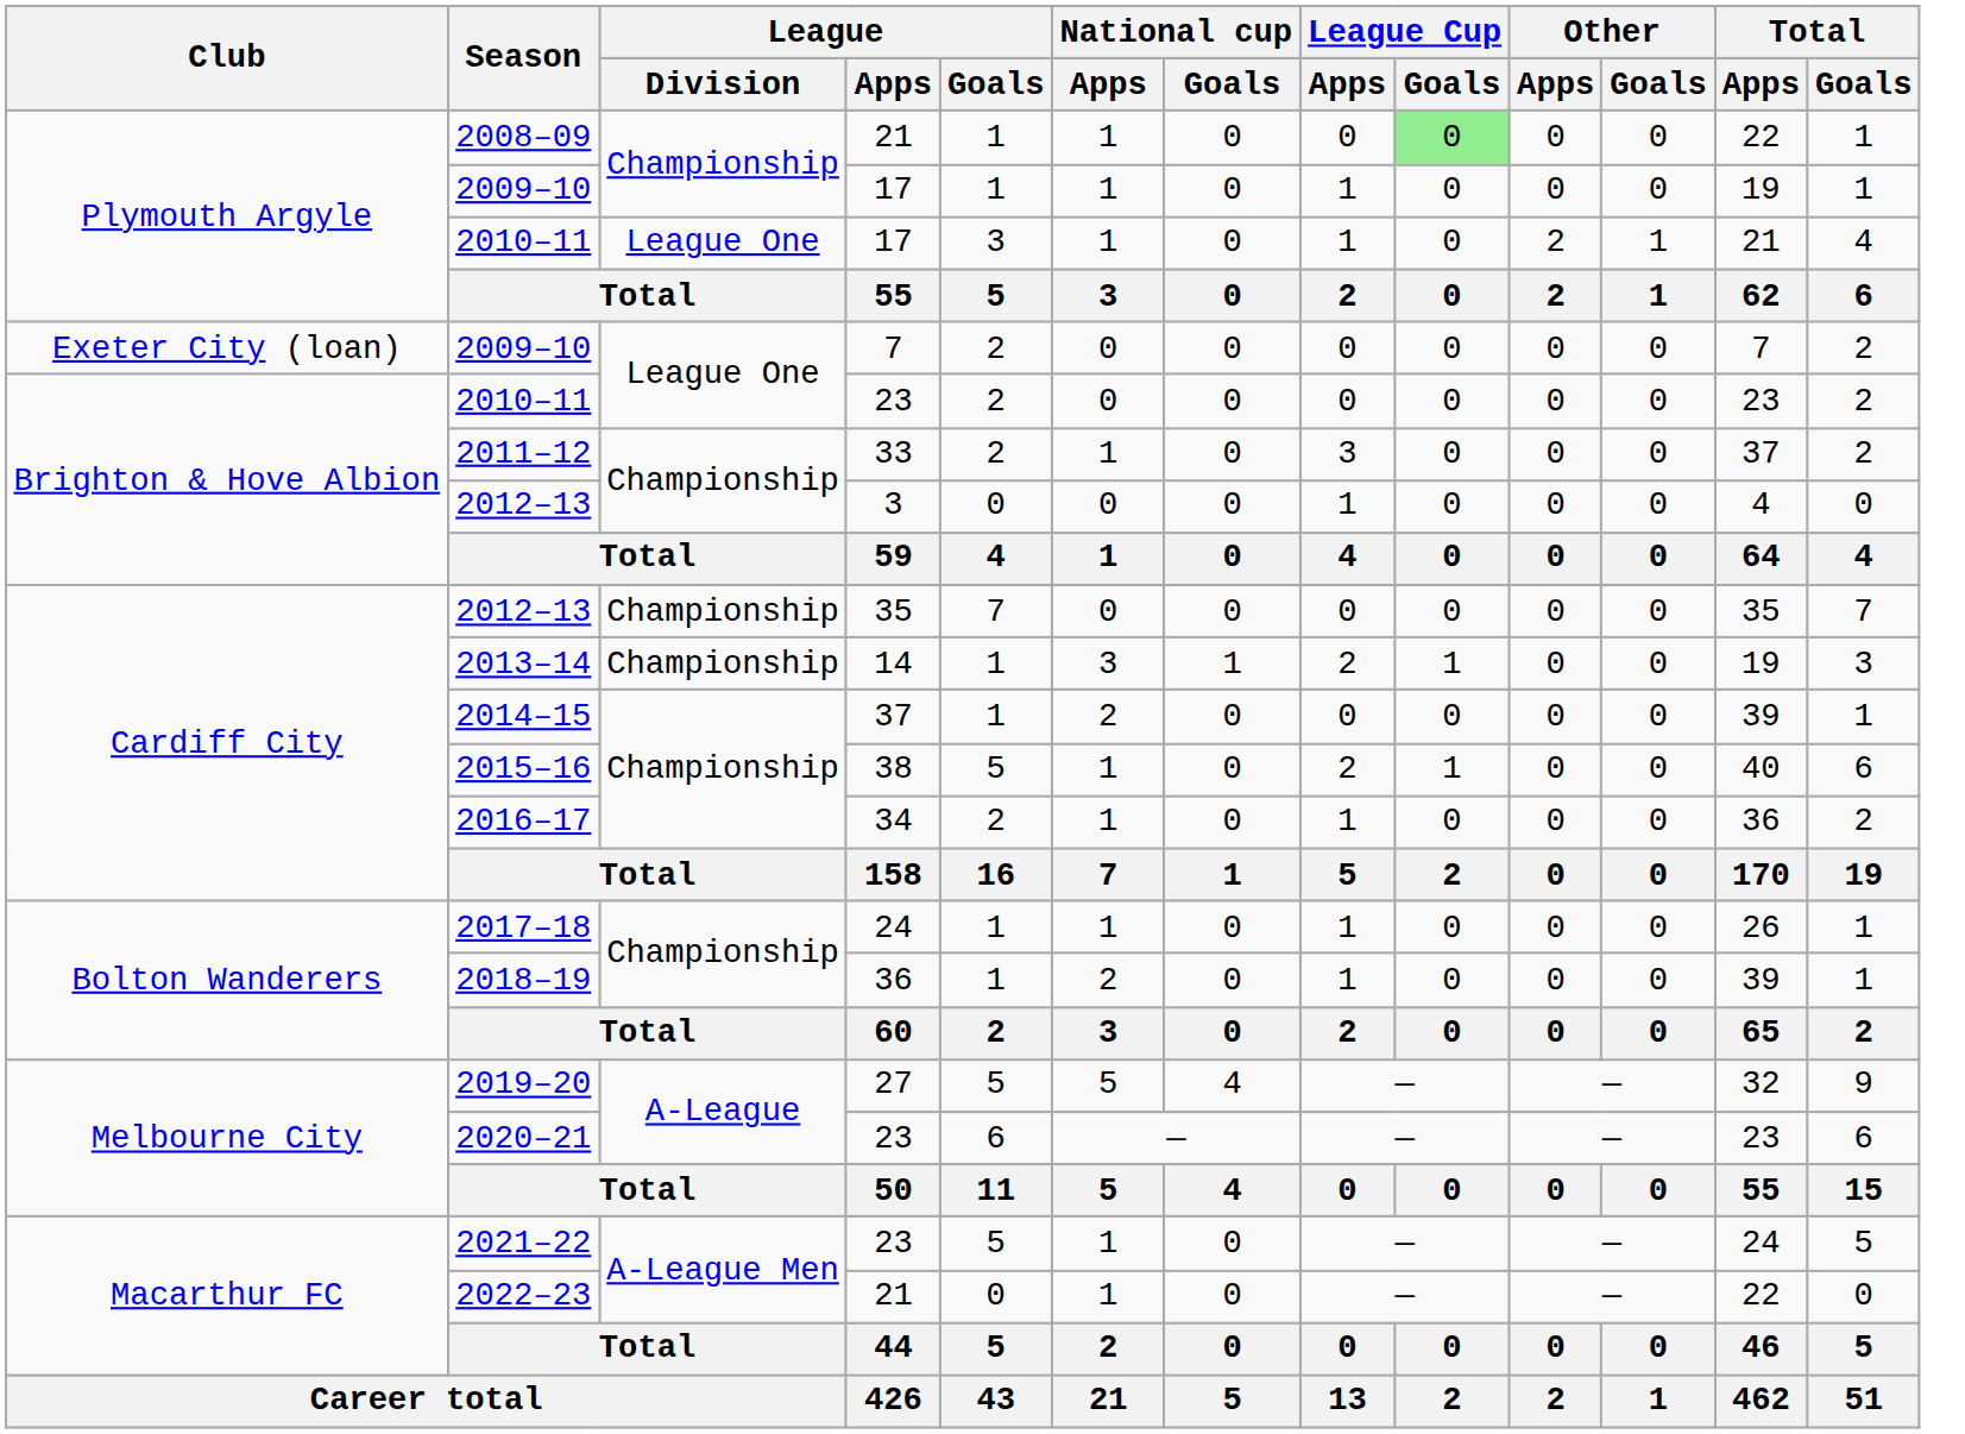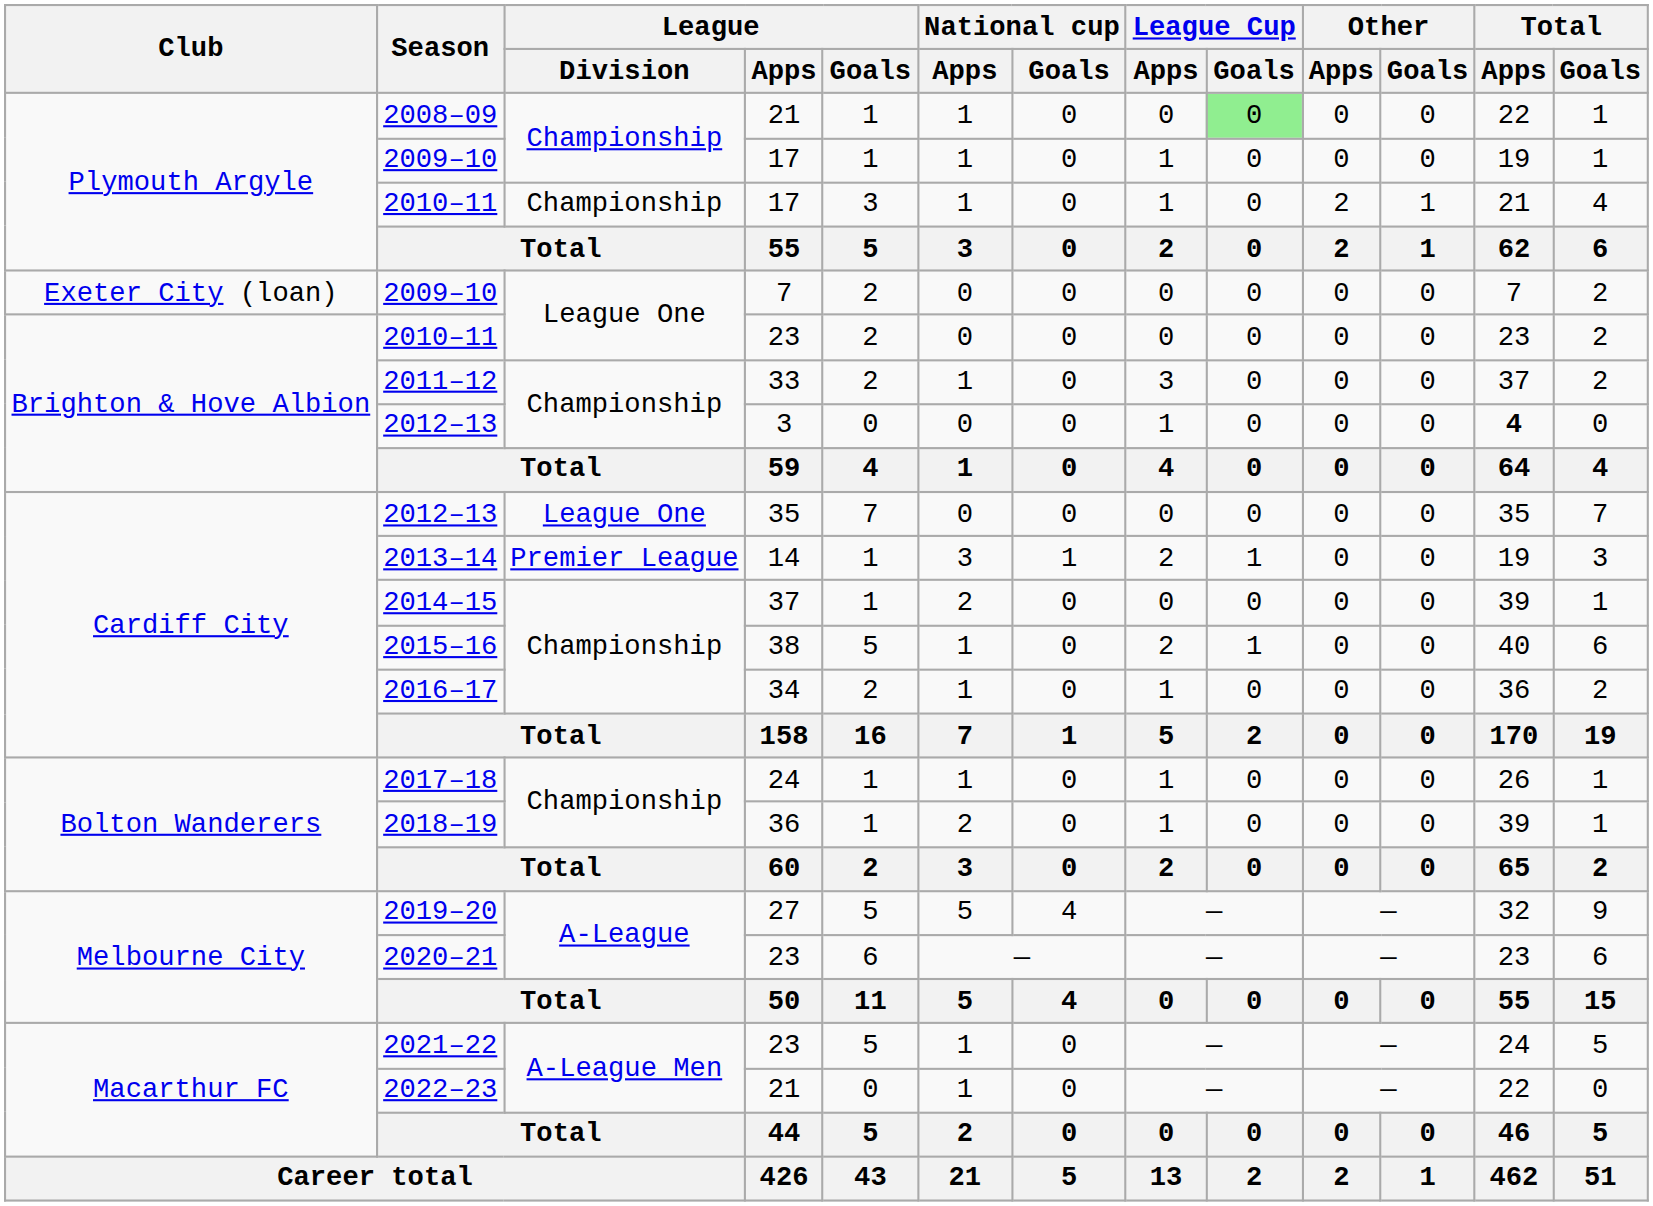 <table class="wikitable" style="text-align: center">
 <tr>
 <th rowspan="2">Club</th>
 <th rowspan="2">Season</th>
 <th colspan="3">League</th>
 <th colspan="2">National cup</th>
 <th colspan="2"><a href='#'>League Cup</a></th>
 <th colspan="2">Other</th>
 <th colspan="2">Total</th>
 </tr>
 <tr>
 <th>Division</th>
 <th>Apps</th>
 <th>Goals</th>
 <th>Apps</th>
 <th>Goals</th>
 <th>Apps</th>
 <th>Goals</th>
 <th>Apps</th>
 <th>Goals</th>
 <th>Apps</th>
 <th>Goals</th>
 </tr>
 <tr>
 <td rowspan="4"><a href='#'>Plymouth Argyle</a></td>
 <td><a href='#'>2008–09</a></td>
 <td rowspan="2"><a href='#'>Championship</a></td>
 <td>21</td>
 <td>1</td>
 <td>1</td>
 <td>0</td>
 <td>0</td>
 <td style="background: lightgreen;">0</td>
 <td>0</td>
 <td>0</td>
 <td>22</td>
 <td>1</td>
 </tr>
 <tr>
 <td><a href='#'>2009–10</a></td>
 <td>17</td>
 <td>1</td>
 <td>1</td>
 <td>0</td>
 <td>1</td>
 <td>0</td>
 <td>0</td>
 <td>0</td>
 <td>19</td>
 <td>1</td>
 </tr>
 <tr>
 <td><a href='#'>2010–11</a></td>
-<td><a href='#'>League One</a></td>
+<td>Championship</td>
 <td>17</td>
 <td>3</td>
 <td>1</td>
 <td>0</td>
 <td>1</td>
 <td>0</td>
 <td>2</td>
 <td>1</td>
 <td>21</td>
 <td>4</td>
 </tr>
 <tr>
 <th colspan="2">Total</th>
 <th>55</th>
 <th>5</th>
 <th>3</th>
 <th>0</th>
 <th>2</th>
 <th>0</th>
 <th>2</th>
 <th>1</th>
 <th>62</th>
 <th>6</th>
 </tr>
 <tr>
 <td><a href='#'>Exeter City</a> (loan)</td>
 <td><a href='#'>2009–10</a></td>
 <td rowspan="2">League One</td>
 <td>7</td>
 <td>2</td>
 <td>0</td>
 <td>0</td>
 <td>0</td>
 <td>0</td>
 <td>0</td>
 <td>0</td>
 <td>7</td>
 <td>2</td>
 </tr>
 <tr>
 <td rowspan="4"><a href='#'>Brighton & Hove Albion</a></td>
 <td><a href='#'>2010–11</a></td>
 <td>23</td>
 <td>2</td>
 <td>0</td>
 <td>0</td>
 <td>0</td>
 <td>0</td>
 <td>0</td>
 <td>0</td>
 <td>23</td>
 <td>2</td>
 </tr>
 <tr>
 <td><a href='#'>2011–12</a></td>
 <td rowspan="2">Championship</td>
 <td>33</td>
 <td>2</td>
 <td>1</td>
 <td>0</td>
 <td>3</td>
 <td>0</td>
 <td>0</td>
 <td>0</td>
 <td>37</td>
 <td>2</td>
 </tr>
 <tr>
 <td><a href='#'>2012–13</a></td>
 <td>3</td>
 <td>0</td>
 <td>0</td>
 <td>0</td>
 <td>1</td>
 <td>0</td>
 <td>0</td>
 <td>0</td>
-<td>4</td>
+<td><strong>4</strong></td>
 <td>0</td>
 </tr>
 <tr>
 <th colspan="2">Total</th>
 <th>59</th>
 <th>4</th>
 <th>1</th>
 <th>0</th>
 <th>4</th>
 <th>0</th>
 <th>0</th>
 <th>0</th>
 <th>64</th>
 <th>4</th>
 </tr>
 <tr>
 <td rowspan="6"><a href='#'>Cardiff City</a></td>
 <td><a href='#'>2012–13</a></td>
-<td>Championship</td>
+<td><a href='#'>League One</a></td>
 <td>35</td>
 <td>7</td>
 <td>0</td>
 <td>0</td>
 <td>0</td>
 <td>0</td>
 <td>0</td>
 <td>0</td>
 <td>35</td>
 <td>7</td>
 </tr>
 <tr>
 <td><a href='#'>2013–14</a></td>
-<td>Championship</td>
+<td><a href='#'>Premier League</a></td>
 <td>14</td>
 <td>1</td>
 <td>3</td>
 <td>1</td>
 <td>2</td>
 <td>1</td>
 <td>0</td>
 <td>0</td>
 <td>19</td>
 <td>3</td>
 </tr>
 <tr>
 <td><a href='#'>2014–15</a></td>
 <td rowspan="3">Championship</td>
 <td>37</td>
 <td>1</td>
 <td>2</td>
 <td>0</td>
 <td>0</td>
 <td>0</td>
 <td>0</td>
 <td>0</td>
 <td>39</td>
 <td>1</td>
 </tr>
 <tr>
 <td><a href='#'>2015–16</a></td>
 <td>38</td>
 <td>5</td>
 <td>1</td>
 <td>0</td>
 <td>2</td>
 <td>1</td>
 <td>0</td>
 <td>0</td>
 <td>40</td>
 <td>6</td>
 </tr>
 <tr>
 <td><a href='#'>2016–17</a></td>
 <td>34</td>
 <td>2</td>
 <td>1</td>
 <td>0</td>
 <td>1</td>
 <td>0</td>
 <td>0</td>
 <td>0</td>
 <td>36</td>
 <td>2</td>
 </tr>
 <tr>
 <th colspan="2">Total</th>
 <th>158</th>
 <th>16</th>
 <th>7</th>
 <th>1</th>
 <th>5</th>
 <th>2</th>
 <th>0</th>
 <th>0</th>
 <th>170</th>
 <th>19</th>
 </tr>
 <tr>
 <td rowspan="3"><a href='#'>Bolton Wanderers</a></td>
 <td><a href='#'>2017–18</a></td>
 <td rowspan="2">Championship</td>
 <td>24</td>
 <td>1</td>
 <td>1</td>
 <td>0</td>
 <td>1</td>
 <td>0</td>
 <td>0</td>
 <td>0</td>
 <td>26</td>
 <td>1</td>
 </tr>
 <tr>
 <td><a href='#'>2018–19</a></td>
 <td>36</td>
 <td>1</td>
 <td>2</td>
 <td>0</td>
 <td>1</td>
 <td>0</td>
 <td>0</td>
 <td>0</td>
 <td>39</td>
 <td>1</td>
 </tr>
 <tr>
 <th colspan="2">Total</th>
 <th>60</th>
 <th>2</th>
 <th>3</th>
 <th>0</th>
 <th>2</th>
 <th>0</th>
 <th>0</th>
 <th>0</th>
 <th>65</th>
 <th>2</th>
 </tr>
 <tr>
 <td rowspan=3><a href='#'>Melbourne City</a></td>
 <td><a href='#'>2019–20</a></td>
 <td rowspan="2"><a href='#'>A-League</a></td>
 <td>27</td>
 <td>5</td>
 <td>5</td>
 <td>4</td>
 <td colspan="2">—</td>
 <td colspan="2">—</td>
 <td>32</td>
 <td>9</td>
 </tr>
 <tr>
 <td><a href='#'>2020–21</a></td>
 <td>23</td>
 <td>6</td>
 <td colspan="2">—</td>
 <td colspan="2">—</td>
 <td colspan="2">—</td>
 <td>23</td>
 <td>6</td>
 </tr>
 <tr>
 <th colspan="2">Total</th>
 <th>50</th>
 <th>11</th>
 <th>5</th>
 <th>4</th>
 <th>0</th>
 <th>0</th>
 <th>0</th>
 <th>0</th>
 <th>55</th>
 <th>15</th>
 </tr>
 <tr>
 <td rowspan=3><a href='#'>Macarthur FC</a></td>
 <td><a href='#'>2021–22</a></td>
 <td rowspan="2"><a href='#'>A-League Men</a></td>
 <td>23</td>
 <td>5</td>
 <td>1</td>
 <td>0</td>
 <td colspan="2">—</td>
 <td colspan="2">—</td>
 <td>24</td>
 <td>5</td>
 </tr>
 <tr>
 <td><a href='#'>2022–23</a></td>
 <td>21</td>
 <td>0</td>
 <td>1</td>
 <td>0</td>
 <td colspan="2">—</td>
 <td colspan="2">—</td>
 <td>22</td>
 <td>0</td>
 </tr>
 <tr>
 <th colspan="2">Total</th>
 <th>44</th>
 <th>5</th>
 <th>2</th>
 <th>0</th>
 <th>0</th>
 <th>0</th>
 <th>0</th>
 <th>0</th>
 <th>46</th>
 <th>5</th>
 </tr>
 <tr>
 <th colspan="3">Career total</th>
 <th>426</th>
 <th>43</th>
 <th>21</th>
 <th>5</th>
 <th>13</th>
 <th>2</th>
 <th>2</th>
 <th>1</th>
 <th>462</th>
 <th>51</th>
 </tr>
 </table>
